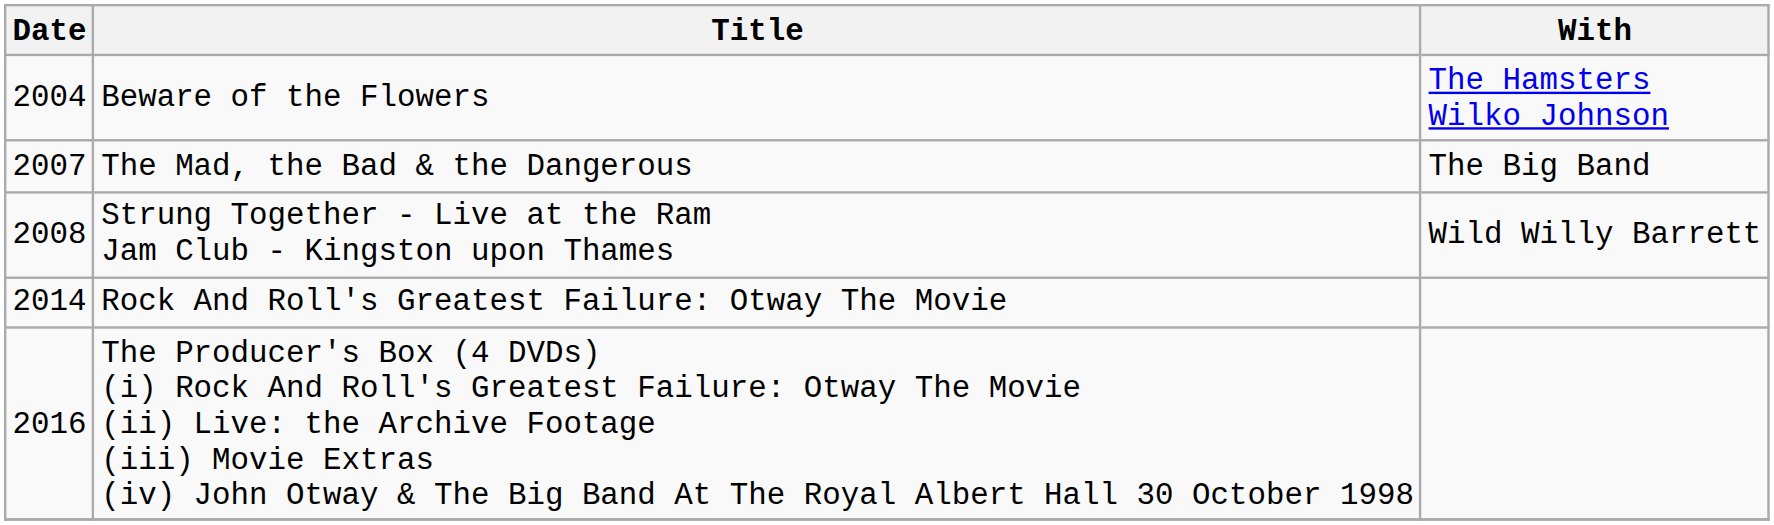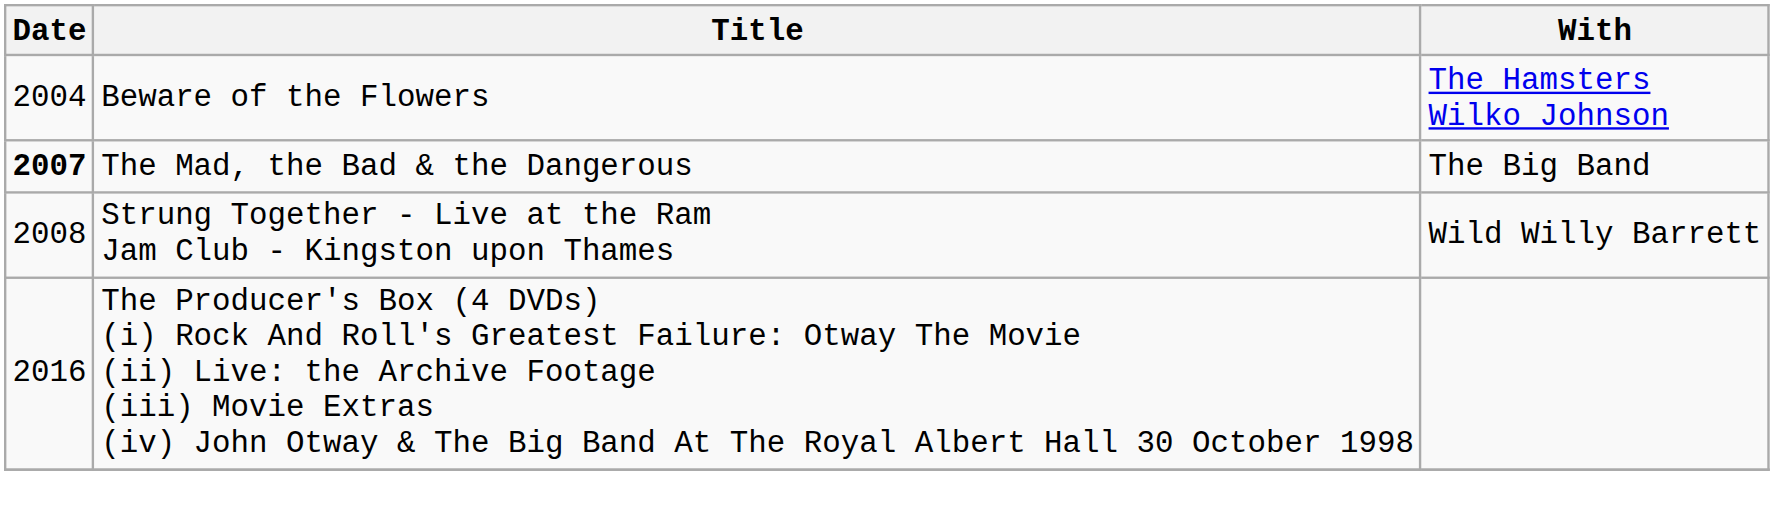 <table class="wikitable">
 <tr>
 <th>Date</th>
 <th>Title</th>
 <th>With</th>
 </tr>
 <tr>
 <td>2004</td>
 <td>Beware of the Flowers</td>
 <td><a href='#'>The Hamsters</a> <br> <a href='#'>Wilko Johnson</a></td>
 </tr>
 <tr>
-<td>2007</td>
+<td><strong>2007</strong></td>
 <td>The Mad, the Bad & the Dangerous</td>
 <td>The Big Band</td>
 </tr>
 <tr>
 <td>2008</td>
 <td>Strung Together - Live at the Ram <br> Jam Club - Kingston upon Thames</td>
 <td>Wild Willy Barrett</td>
 </tr>
 <tr>
-<td>2014</td>
-<td>Rock And Roll's Greatest Failure:  Otway The Movie</td>
-<td></td>
-</tr>
-<tr>
 <td>2016</td>
 <td>The Producer's Box (4 DVDs) <br> (i) Rock And Roll's Greatest Failure:  Otway The Movie <br> (ii) Live:  the Archive Footage <br> (iii) Movie Extras <br> (iv) John Otway & The Big Band At The Royal Albert Hall 30 October 1998</td>
 <td></td>
 </tr>
 <tr>
 </tr>
 </table>
